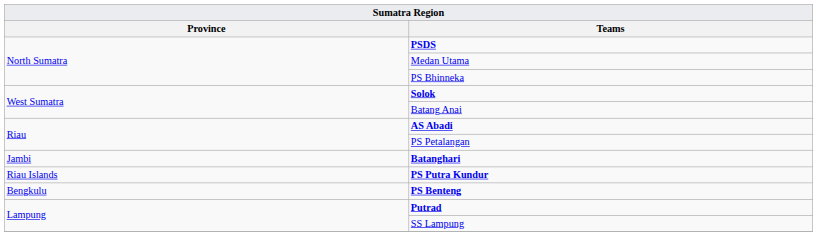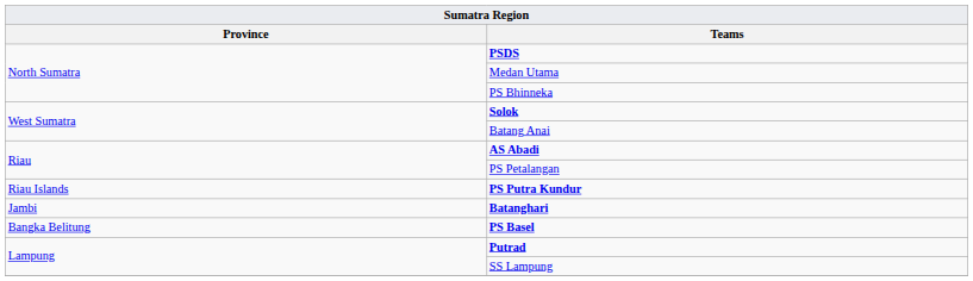 <table class="wikitable sortable" style="width:100%;">
 <tr>
 <th colspan=2 style="background-color:#eaecf0;text-align:center;"><strong>Sumatra Region</strong></th>
 </tr>
 <tr>
 <th style="width:50%;">Province</th>
 <th style="width:50%;">Teams</th>
 </tr>
 <tr>
 <td rowspan=3> <a href='#'>North Sumatra</a></td>
 <td><strong><a href='#'>PSDS</a></strong></td>
 </tr>
 <tr>
 <td><a href='#'>Medan Utama</a></td>
 </tr>
 <tr>
 <td><a href='#'>PS Bhinneka</a></td>
 </tr>
 <tr>
 <td rowspan=2> <a href='#'>West Sumatra</a></td>
 <td><strong><a href='#'>Solok</a></strong></td>
 </tr>
 <tr>
 <td><a href='#'>Batang Anai</a></td>
 </tr>
 <tr>
 <td rowspan=2> <a href='#'>Riau</a></td>
 <td><strong><a href='#'>AS Abadi</a></strong></td>
 </tr>
 <tr>
 <td><a href='#'>PS Petalangan</a></td>
 </tr>
 <tr>
+<td> <a href='#'>Riau Islands</a></td>
+<td><strong><a href='#'>PS Putra Kundur</a></strong></td>
+</tr>
+<tr>
 <td> <a href='#'>Jambi</a></td>
 <td><strong><a href='#'>Batanghari</a></strong></td>
 </tr>
 <tr>
-<td> <a href='#'>Riau Islands</a></td>
-<td><strong><a href='#'>PS Putra Kundur</a></strong></td>
-</tr>
-<tr>
-<td> <a href='#'>Bengkulu</a></td>
-<td><strong><a href='#'>PS Benteng</a></strong></td>
+<td> <a href='#'>Bangka Belitung</a></td>
+<td><strong><a href='#'>PS Basel</a></strong></td>
 </tr>
 <tr>
 <td rowspan=2> <a href='#'>Lampung</a></td>
 <td><strong><a href='#'>Putrad</a></strong></td>
 </tr>
 <tr>
 <td><a href='#'>SS Lampung</a></td>
 </tr>
 <tr>
 </tr>
 </table>
